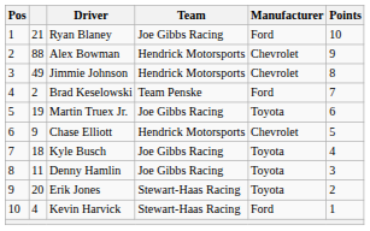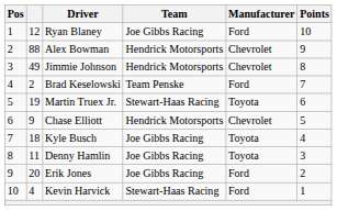 <table class="wikitable" style="font-size:98%">
 <tr>
 <th>Pos</th>
 <th></th>
 <th>Driver</th>
 <th>Team</th>
 <th>Manufacturer</th>
 <th>Points</th>
 </tr>
 <tr>
 <td>1</td>
-<td>21</td>
+<td>12</td>
 <td>Ryan Blaney</td>
 <td>Joe Gibbs Racing</td>
 <td>Ford</td>
 <td>10</td>
 </tr>
 <tr>
 <td>2</td>
 <td>88</td>
 <td>Alex Bowman</td>
 <td>Hendrick Motorsports</td>
 <td>Chevrolet</td>
 <td>9</td>
 </tr>
 <tr>
 <td>3</td>
 <td>49</td>
 <td>Jimmie Johnson</td>
 <td>Hendrick Motorsports</td>
 <td>Chevrolet</td>
 <td>8</td>
 </tr>
 <tr>
 <td>4</td>
 <td>2</td>
 <td>Brad Keselowski</td>
 <td>Team Penske</td>
 <td>Ford</td>
 <td>7</td>
 </tr>
 <tr>
 <td>5</td>
 <td>19</td>
 <td>Martin Truex Jr.</td>
-<td>Joe Gibbs Racing</td>
+<td>Stewart-Haas Racing</td>
 <td>Toyota</td>
 <td>6</td>
 </tr>
 <tr>
 <td>6</td>
 <td>9</td>
 <td>Chase Elliott</td>
 <td>Hendrick Motorsports</td>
 <td>Chevrolet</td>
 <td>5</td>
 </tr>
 <tr>
 <td>7</td>
 <td>18</td>
 <td>Kyle Busch</td>
 <td>Joe Gibbs Racing</td>
 <td>Toyota</td>
 <td>4</td>
 </tr>
 <tr>
 <td>8</td>
 <td>11</td>
 <td>Denny Hamlin</td>
 <td>Joe Gibbs Racing</td>
 <td>Toyota</td>
 <td>3</td>
 </tr>
 <tr>
 <td>9</td>
 <td>20</td>
 <td>Erik Jones</td>
-<td>Stewart-Haas Racing</td>
-<td>Toyota</td>
+<td>Joe Gibbs Racing</td>
+<td>Ford</td>
 <td>2</td>
 </tr>
 <tr>
 <td>10</td>
 <td>4</td>
 <td>Kevin Harvick</td>
 <td>Stewart-Haas Racing</td>
 <td>Ford</td>
 <td>1</td>
 </tr>
 <tr>
 <th colspan="6"></th>
 </tr>
 </table>
